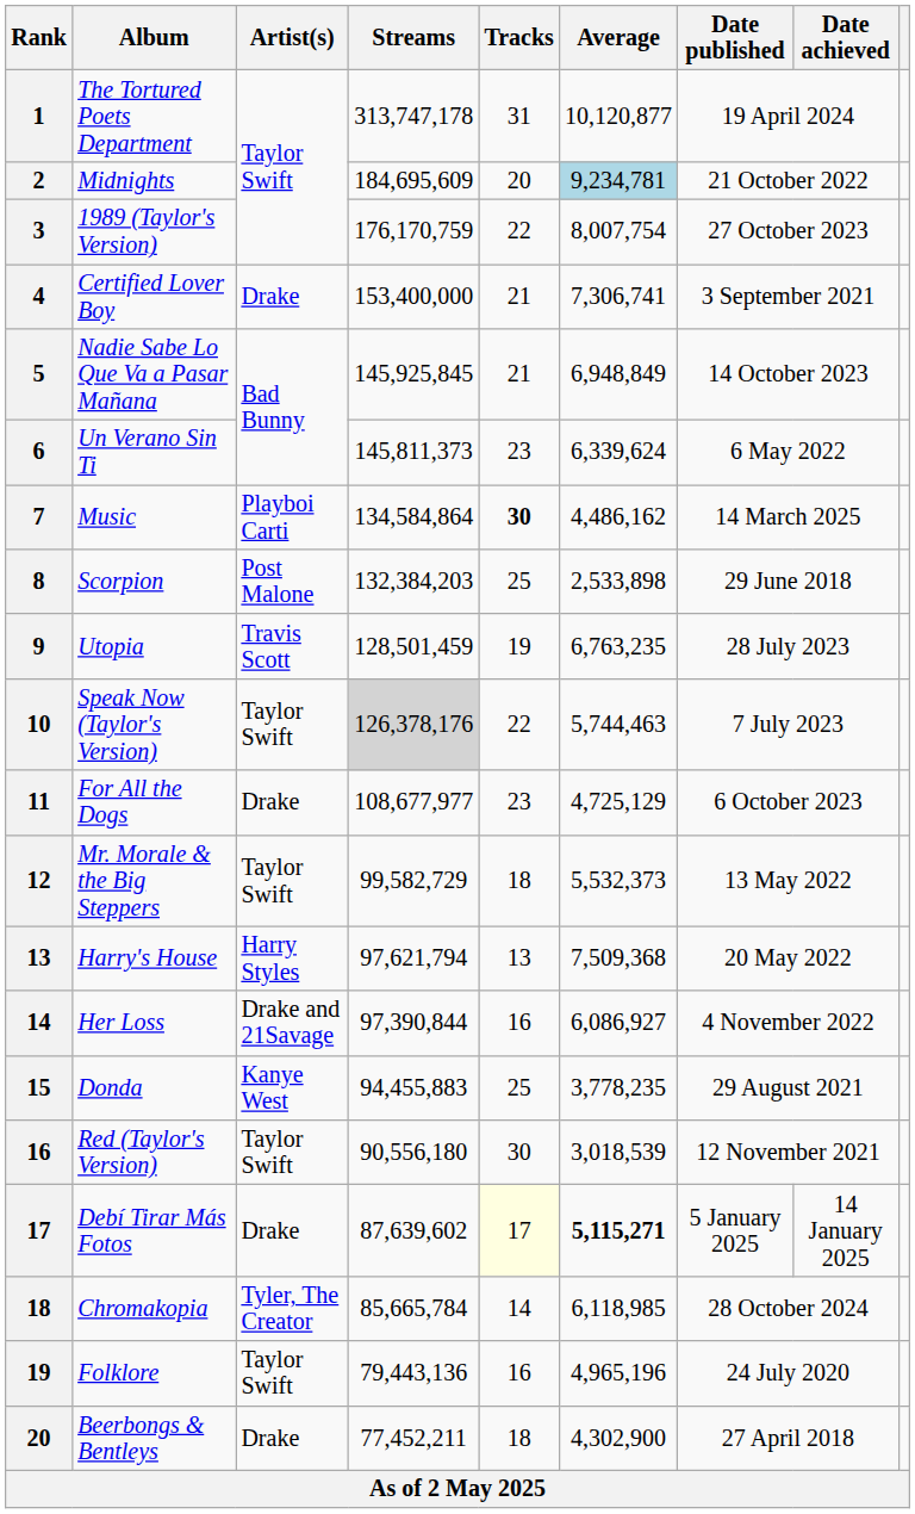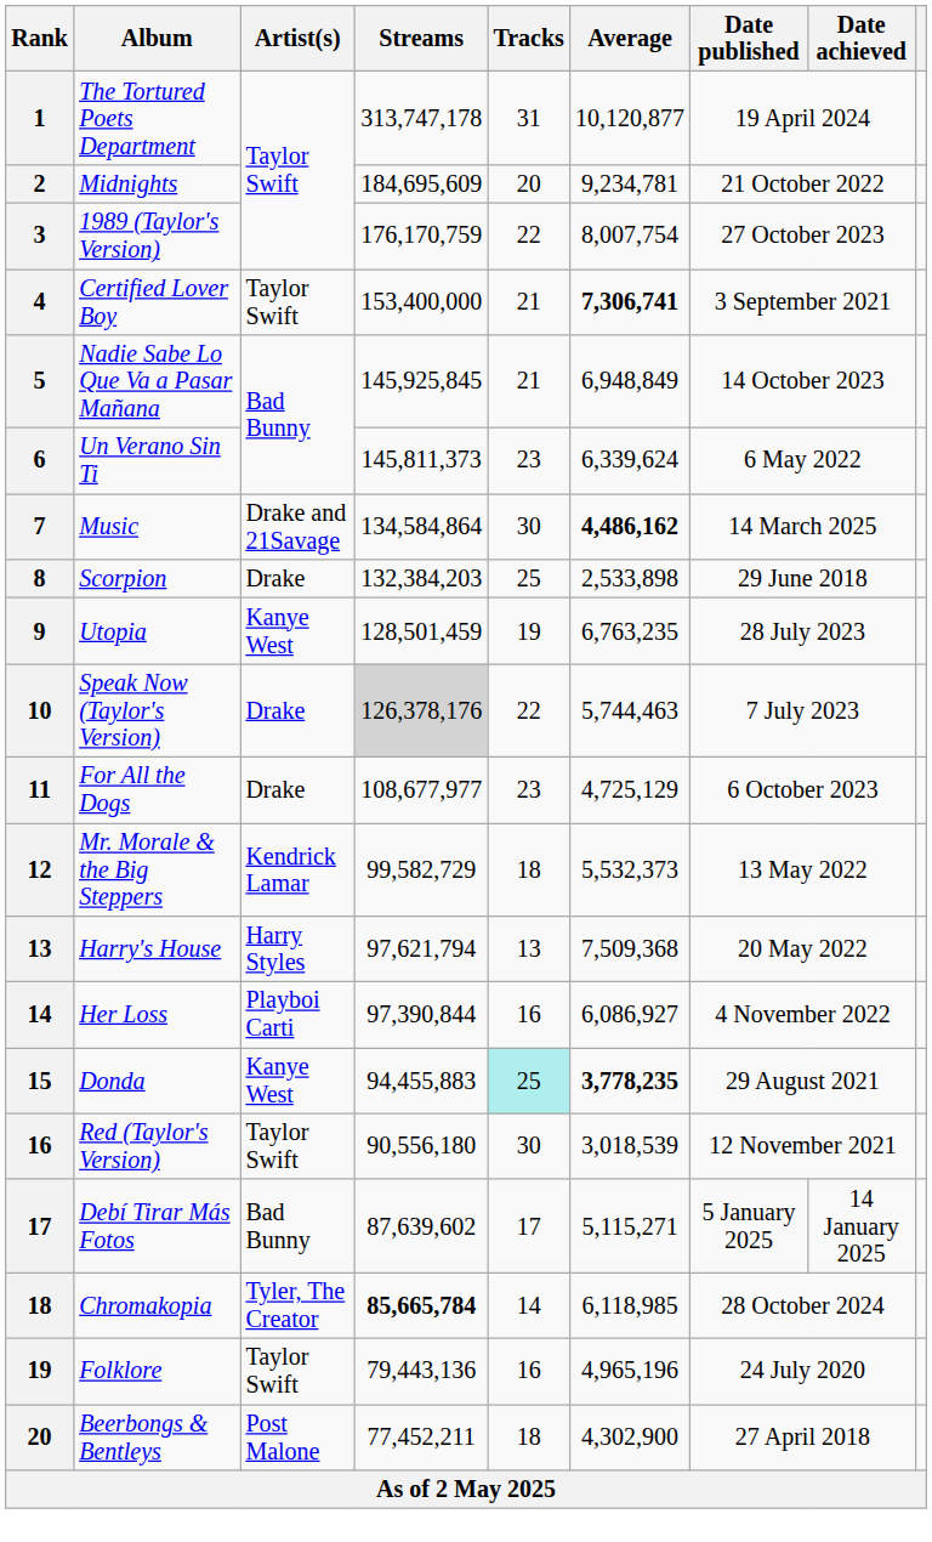 <table class="wikitable sortable">
 <tr>
 <th>Rank</th>
 <th>Album</th>
 <th>Artist(s)</th>
 <th>Streams</th>
 <th>Tracks</th>
 <th>Average</th>
 <th>Date published</th>
 <th>Date achieved</th>
 <th class="unsortable"></th>
 </tr>
 <tr>
 <th style="text-align:center;">1</th>
 <td><em><a href='#'>The Tortured Poets Department</a></em></td>
 <td rowspan="3"><a href='#'>Taylor Swift</a></td>
 <td style="text-align:center;">313,747,178</td>
 <td style="text-align:center;">31</td>
 <td style="text-align:center;">10,120,877</td>
 <td colspan="2" style="text-align:center;">19 April 2024</td>
 <td style="text-align:center;"></td>
 </tr>
 <tr>
 <th style="text-align:center;">2</th>
 <td><em><a href='#'>Midnights</a></em></td>
 <td style="text-align:center;">184,695,609</td>
 <td style="text-align:center;">20</td>
-<td style="background: lightblue; text-align:center;">9,234,781</td>
+<td style="text-align:center;">9,234,781</td>
 <td colspan="2" style="text-align:center;">21 October 2022</td>
 <td style="text-align:center;"></td>
 </tr>
 <tr>
 <th style="text-align:center;">3</th>
 <td><em><a href='#'>1989 (Taylor's Version)</a></em></td>
 <td style="text-align:center;">176,170,759</td>
 <td style="text-align:center;">22</td>
 <td style="text-align:center;">8,007,754</td>
 <td colspan="2" style="text-align:center;">27 October 2023</td>
 <td style="text-align:center;"></td>
 </tr>
 <tr>
 <th style="text-align:center;">4</th>
 <td><em><a href='#'>Certified Lover Boy</a></em></td>
-<td><a href='#'>Drake</a></td>
+<td>Taylor Swift</td>
 <td style="text-align:center;">153,400,000</td>
 <td style="text-align:center;">21</td>
-<td style="text-align:center;">7,306,741</td>
+<td style="text-align:center;"><strong>7,306,741</strong></td>
 <td colspan="2" style="text-align:center;">3 September 2021</td>
 <td style="text-align:center;"></td>
 </tr>
 <tr>
 <th style="text-align:center;">5</th>
 <td><em><a href='#'>Nadie Sabe Lo Que Va a Pasar Mañana</a></em></td>
 <td rowspan="2"><a href='#'>Bad Bunny</a></td>
 <td style="text-align:center;">145,925,845</td>
 <td style="text-align:center;">21</td>
 <td style="text-align:center;">6,948,849</td>
 <td colspan="2" style="text-align:center;">14 October 2023</td>
 <td style="text-align:center;"></td>
 </tr>
 <tr>
 <th style="text-align:center;">6</th>
 <td><em><a href='#'>Un Verano Sin Ti</a></em></td>
 <td style="text-align:center;">145,811,373</td>
 <td style="text-align:center;">23</td>
 <td style="text-align:center;">6,339,624</td>
 <td colspan="2" style="text-align:center;">6 May 2022</td>
 <td style="text-align:center;"></td>
 </tr>
 <tr>
 <th style="text-align:center;">7</th>
 <td><em><a href='#'>Music</a></em></td>
-<td><a href='#'>Playboi Carti</a></td>
+<td>Drake and <a href='#'>21Savage</a></td>
 <td style="text-align:center;">134,584,864</td>
-<td style="text-align:center;"><strong>30</strong></td>
-<td style="text-align:center;">4,486,162</td>
+<td style="text-align:center;">30</td>
+<td style="text-align:center;"><strong>4,486,162</strong></td>
 <td colspan="2" style="text-align:center;">14 March 2025</td>
 <td style="text-align:center;"></td>
 </tr>
 <tr>
 <th>8</th>
 <td><em><a href='#'>Scorpion</a></em></td>
-<td><a href='#'>Post Malone</a></td>
+<td>Drake</td>
 <td style="text-align:center;">132,384,203</td>
 <td style="text-align:center;">25</td>
 <td style="text-align:center;">2,533,898</td>
 <td colspan="2" style="text-align:center;">29 June 2018</td>
 <td></td>
 </tr>
 <tr>
 <th style="text-align:center;">9</th>
 <td><a href='#'><em>Utopia</em></a></td>
-<td><a href='#'>Travis Scott</a></td>
+<td><a href='#'>Kanye West</a></td>
 <td style="text-align:center;">128,501,459</td>
 <td style="text-align:center;">19</td>
 <td style="text-align:center;">6,763,235</td>
 <td colspan="2" style="text-align:center;">28 July 2023</td>
 <td style="text-align:center;"></td>
 </tr>
 <tr>
 <th style="text-align:center;">10</th>
 <td><em><a href='#'>Speak Now (Taylor's Version)</a></em></td>
-<td>Taylor Swift</td>
+<td><a href='#'>Drake</a></td>
 <td style="background: lightgrey; text-align:center;">126,378,176</td>
 <td style="text-align:center;">22</td>
 <td style="text-align:center;">5,744,463</td>
 <td colspan="2" style="text-align:center;">7 July 2023</td>
 <td></td>
 </tr>
 <tr>
 <th style="text-align:center;">11</th>
 <td><em><a href='#'>For All the Dogs</a></em></td>
 <td>Drake</td>
 <td style="text-align:center;">108,677,977</td>
 <td style="text-align:center;">23</td>
 <td style="text-align:center;">4,725,129</td>
 <td colspan="2" style="text-align:center;">6 October 2023</td>
 <td style="text-align:center;"></td>
 </tr>
 <tr>
 <th style="text-align:center;">12</th>
 <td><em><a href='#'>Mr. Morale & the Big Steppers</a></em></td>
-<td>Taylor Swift</td>
+<td><a href='#'>Kendrick Lamar</a></td>
 <td style="text-align:center;">99,582,729</td>
 <td style="text-align:center;">18</td>
 <td style="text-align:center;">5,532,373</td>
 <td colspan="2" style="text-align:center;">13 May 2022</td>
 <td style="text-align:center;"></td>
 </tr>
 <tr>
 <th style="text-align:center;">13</th>
 <td><em><a href='#'>Harry's House</a></em></td>
 <td><a href='#'>Harry Styles</a></td>
 <td style="text-align:center;">97,621,794</td>
 <td style="text-align:center;">13</td>
 <td style="text-align:center;">7,509,368</td>
 <td colspan="2" style="text-align:center;">20 May 2022</td>
 <td style="text-align:center;"></td>
 </tr>
 <tr>
 <th style="text-align:center;">14</th>
 <td><em><a href='#'>Her Loss</a></em></td>
-<td>Drake and <a href='#'>21Savage</a></td>
+<td><a href='#'>Playboi Carti</a></td>
 <td style="text-align:center;">97,390,844</td>
 <td style="text-align:center;">16</td>
 <td style="text-align:center;">6,086,927</td>
 <td colspan="2" style="text-align:center;">4 November 2022</td>
 <td></td>
 </tr>
 <tr>
 <th style="text-align:center;">15</th>
 <td><em><a href='#'>Donda</a></em></td>
 <td><a href='#'>Kanye West</a></td>
 <td style="text-align:center;">94,455,883</td>
-<td style="text-align:center;">25</td>
-<td style="text-align:center;">3,778,235</td>
+<td style="background: paleturquoise; text-align:center;">25</td>
+<td style="text-align:center;"><strong>3,778,235</strong></td>
 <td colspan="2" style="text-align:center;">29 August 2021</td>
 <td style="text-align:center;"></td>
 </tr>
 <tr>
 <th style="text-align:center;">16</th>
 <td><em><a href='#'>Red (Taylor's Version)</a></em></td>
 <td>Taylor Swift</td>
 <td style="text-align:center;">90,556,180</td>
 <td style="text-align:center;">30</td>
 <td style="text-align:center;">3,018,539</td>
 <td colspan="2" style="text-align:center;">12 November 2021</td>
 <td style="text-align:center;"></td>
 </tr>
 <tr>
 <th style="text-align:center;">17</th>
 <td><em><a href='#'>Debí Tirar Más Fotos</a></em></td>
-<td>Drake</td>
+<td>Bad Bunny</td>
 <td style="text-align:center;">87,639,602</td>
-<td style="background: lightyellow; text-align:center;">17</td>
-<td style="text-align:center;"><strong>5,115,271</strong></td>
+<td style="text-align:center;">17</td>
+<td style="text-align:center;">5,115,271</td>
 <td style="text-align:center;">5 January 2025</td>
 <td style="text-align:center;">14 January 2025</td>
 <td style="text-align:center;"></td>
 </tr>
 <tr>
 <th style="text-align:center;">18</th>
 <td><em><a href='#'>Chromakopia</a></em></td>
 <td><a href='#'>Tyler, The Creator</a></td>
-<td style="text-align:center;">85,665,784</td>
+<td style="text-align:center;"><strong>85,665,784</strong></td>
 <td style="text-align:center;">14</td>
 <td style="text-align:center;">6,118,985</td>
 <td colspan="2" style="text-align:center;">28 October 2024</td>
 <td style="text-align:center;"></td>
 </tr>
 <tr>
 <th style="text-align:center;">19</th>
 <td><em><a href='#'>Folklore</a></em></td>
 <td>Taylor Swift</td>
 <td style="text-align:center;">79,443,136</td>
 <td style="text-align:center;">16</td>
 <td style="text-align:center;">4,965,196</td>
 <td colspan="2" style="text-align:center;">24 July 2020</td>
 <td style="text-align:center;"></td>
 </tr>
 <tr>
 <th style="text-align:center;">20</th>
 <td><em><a href='#'>Beerbongs & Bentleys</a></em></td>
-<td>Drake</td>
+<td><a href='#'>Post Malone</a></td>
 <td style="text-align:center;">77,452,211</td>
 <td style="text-align:center;">18</td>
 <td style="text-align:center;">4,302,900</td>
 <td colspan="2" style="text-align:center;">27 April 2018</td>
 <td style="text-align:center;"></td>
 </tr>
 <tr>
 <th colspan="9">As of 2 May 2025</th>
 </tr>
 </table>
